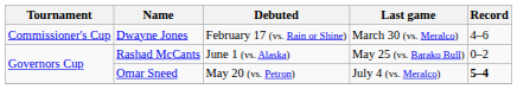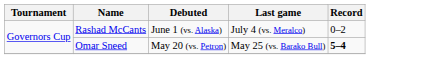 <table class="wikitable">
 <tr>
 <th>Tournament</th>
 <th>Name</th>
 <th>Debuted</th>
 <th>Last game</th>
 <th>Record</th>
 </tr>
 <tr>
-<td><a href='#'>Commissioner's Cup</a></td>
-<td><a href='#'>Dwayne Jones</a></td>
-<td>February 17 <small>(vs. <a href='#'>Rain or Shine</a>)</small></td>
-<td>March 30 <small>(vs. <a href='#'>Meralco</a>)</small></td>
-<td>4–6</td>
-</tr>
-<tr>
 <td rowspan=2><a href='#'>Governors Cup</a></td>
 <td><a href='#'>Rashad McCants</a></td>
 <td>June 1 <small>(vs. <a href='#'>Alaska</a>)</small></td>
-<td>May 25 <small>(vs. <a href='#'>Barako Bull</a>)</small></td>
+<td>July 4 <small>(vs. <a href='#'>Meralco</a>)</small></td>
 <td>0–2</td>
 </tr>
 <tr>
 <td><a href='#'>Omar Sneed</a></td>
 <td>May 20 <small>(vs. <a href='#'>Petron</a>)</small></td>
-<td>July 4 <small>(vs. <a href='#'>Meralco</a>)</small></td>
+<td>May 25 <small>(vs. <a href='#'>Barako Bull</a>)</small></td>
 <td><strong>5–4</strong></td>
 </tr>
 <tr bgcolor=#FFE4C4>
 </tr>
 </table>
